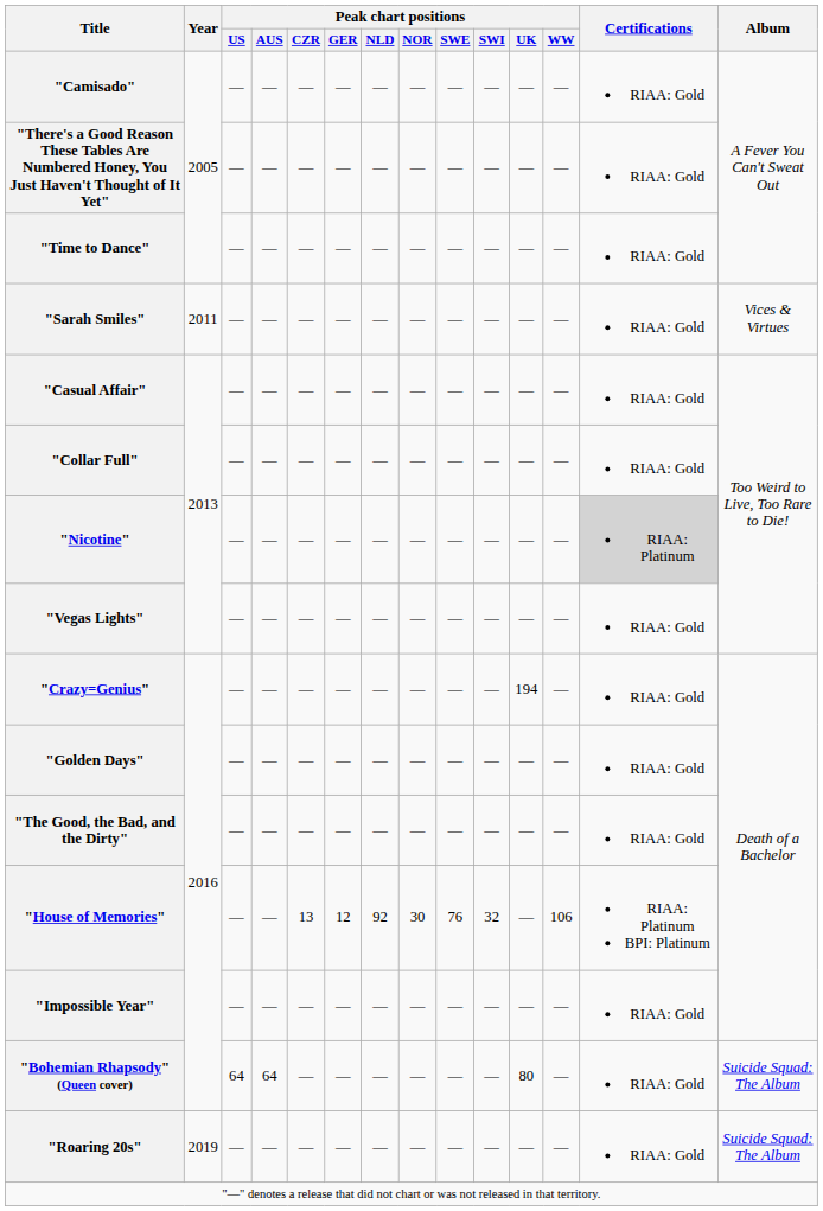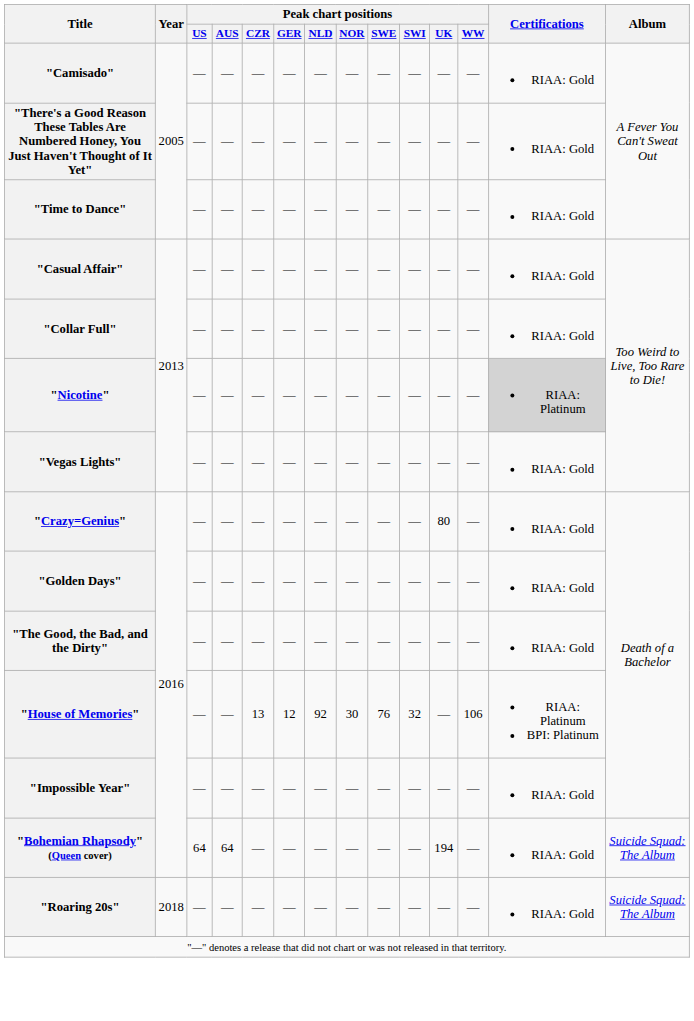 <table class="wikitable plainrowheaders" style="text-align:center;">
 <tr>
 <th scope="col" rowspan="2" style="width:18em;">Title</th>
 <th scope="col" rowspan="2" style="width:1em;">Year</th>
 <th scope="col" colspan="10">Peak chart positions</th>
 <th scope="col" rowspan="2" style="width:13em;"><a href='#'>Certifications</a></th>
 <th scope="col" rowspan="2" style="width:10em;">Album</th>
 </tr>
 <tr>
 <th scope="col" style="width:2.5em;font-size:90%;"><a href='#'>US</a><br></th>
 <th scope="col" style="width:2.5em;font-size:90%;"><a href='#'>AUS</a><br></th>
 <th scope="col" style="width:2.5em;font-size:90%;"><a href='#'>CZR</a><br></th>
 <th scope="col" style="width:2.5em;font-size:90%;"><a href='#'>GER</a><br></th>
 <th scope="col" style="width:2.5em;font-size:90%;"><a href='#'>NLD</a><br></th>
 <th scope="col" style="width:2.5em;font-size:90%;"><a href='#'>NOR</a><br></th>
 <th scope="col" style="width:2.5em;font-size:90%;"><a href='#'>SWE</a><br></th>
 <th scope="col" style="width:2.5em;font-size:90%;"><a href='#'>SWI</a><br></th>
 <th scope="col" style="width:2.5em;font-size:90%;"><a href='#'>UK</a><br></th>
 <th scope="col" style="width:2.5em;font-size:90%;"><a href='#'>WW</a><br></th>
 </tr>
 <tr>
 <th scope="row">"Camisado"</th>
 <td rowspan="3">2005</td>
 <td>—</td>
 <td>—</td>
 <td>—</td>
 <td>—</td>
 <td>—</td>
 <td>—</td>
 <td>—</td>
 <td>—</td>
 <td>—</td>
 <td>—</td>
 <td><br><ul><li>RIAA: Gold</li></ul></td>
 <td rowspan="3"><em>A Fever You Can't Sweat Out</em></td>
 </tr>
 <tr>
 <th scope="row">"There's a Good Reason These Tables Are Numbered Honey, You Just Haven't Thought of It Yet"</th>
 <td>—</td>
 <td>—</td>
 <td>—</td>
 <td>—</td>
 <td>—</td>
 <td>—</td>
 <td>—</td>
 <td>—</td>
 <td>—</td>
 <td>—</td>
 <td><br><ul><li>RIAA: Gold</li></ul></td>
 </tr>
 <tr>
 <th scope="row">"Time to Dance"</th>
 <td>—</td>
 <td>—</td>
 <td>—</td>
 <td>—</td>
 <td>—</td>
 <td>—</td>
 <td>—</td>
 <td>—</td>
 <td>—</td>
 <td>—</td>
 <td><br><ul><li>RIAA: Gold</li></ul></td>
-</tr>
-<tr>
-<th scope="row">"Sarah Smiles"</th>
-<td>2011</td>
-<td>—</td>
-<td>—</td>
-<td>—</td>
-<td>—</td>
-<td>—</td>
-<td>—</td>
-<td>—</td>
-<td>—</td>
-<td>—</td>
-<td>—</td>
-<td><br><ul><li>RIAA: Gold</li></ul></td>
-<td><em>Vices & Virtues</em></td>
 </tr>
 <tr>
 <th scope="row">"Casual Affair"</th>
 <td rowspan="4">2013</td>
 <td>—</td>
 <td>—</td>
 <td>—</td>
 <td>—</td>
 <td>—</td>
 <td>—</td>
 <td>—</td>
 <td>—</td>
 <td>—</td>
 <td>—</td>
 <td><br><ul><li>RIAA: Gold</li></ul></td>
 <td rowspan="4"><em>Too Weird to Live, Too Rare to Die!</em></td>
 </tr>
 <tr>
 <th scope="row">"Collar Full"</th>
 <td>—</td>
 <td>—</td>
 <td>—</td>
 <td>—</td>
 <td>—</td>
 <td>—</td>
 <td>—</td>
 <td>—</td>
 <td>—</td>
 <td>—</td>
 <td><br><ul><li>RIAA: Gold</li></ul></td>
 </tr>
 <tr>
 <th scope="row">"<a href='#'>Nicotine</a>"</th>
 <td>—</td>
 <td>—</td>
 <td>—</td>
 <td>—</td>
 <td>—</td>
 <td>—</td>
 <td>—</td>
 <td>—</td>
 <td>—</td>
 <td>—</td>
 <td style="background: lightgrey;"><br><ul><li>RIAA: Platinum</li></ul></td>
 </tr>
 <tr>
 <th scope="row">"Vegas Lights"</th>
 <td>—</td>
 <td>—</td>
 <td>—</td>
 <td>—</td>
 <td>—</td>
 <td>—</td>
 <td>—</td>
 <td>—</td>
 <td>—</td>
 <td>—</td>
 <td><br><ul><li>RIAA: Gold</li></ul></td>
 </tr>
 <tr>
 <th scope="row">"<a href='#'>Crazy=Genius</a>"</th>
 <td rowspan="6">2016</td>
 <td>—</td>
 <td>—</td>
 <td>—</td>
 <td>—</td>
 <td>—</td>
 <td>—</td>
 <td>—</td>
 <td>—</td>
-<td>194</td>
+<td>80</td>
 <td>—</td>
 <td><br><ul><li>RIAA: Gold</li></ul></td>
 <td rowspan="5"><em>Death of a Bachelor</em></td>
 </tr>
 <tr>
 <th scope="row">"Golden Days"</th>
 <td>—</td>
 <td>—</td>
 <td>—</td>
 <td>—</td>
 <td>—</td>
 <td>—</td>
 <td>—</td>
 <td>—</td>
 <td>—</td>
 <td>—</td>
 <td><br><ul><li>RIAA: Gold</li></ul></td>
 </tr>
 <tr>
 <th scope="row">"The Good, the Bad, and the Dirty"</th>
 <td>—</td>
 <td>—</td>
 <td>—</td>
 <td>—</td>
 <td>—</td>
 <td>—</td>
 <td>—</td>
 <td>—</td>
 <td>—</td>
 <td>—</td>
 <td><br><ul><li>RIAA: Gold</li></ul></td>
 </tr>
 <tr>
 <th scope="row">"<a href='#'>House of Memories</a>"</th>
 <td>—</td>
 <td>—</td>
 <td>13</td>
 <td>12</td>
 <td>92</td>
 <td>30</td>
 <td>76</td>
 <td>32</td>
 <td>—</td>
 <td>106</td>
 <td><br><ul><li>RIAA: Platinum</li><li>BPI: Platinum</li></ul></td>
 </tr>
 <tr>
 <th scope="row">"Impossible Year"</th>
 <td>—</td>
 <td>—</td>
 <td>—</td>
 <td>—</td>
 <td>—</td>
 <td>—</td>
 <td>—</td>
 <td>—</td>
 <td>—</td>
 <td>—</td>
 <td><br><ul><li>RIAA: Gold</li></ul></td>
 </tr>
 <tr>
 <th scope="row">"<a href='#'>Bohemian Rhapsody</a>" <small>(<a href='#'>Queen</a> cover)</small></th>
 <td>64</td>
 <td>64</td>
 <td>—</td>
 <td>—</td>
 <td>—</td>
 <td>—</td>
 <td>—</td>
 <td>—</td>
-<td>80</td>
+<td>194</td>
 <td>—</td>
 <td><br><ul><li>RIAA: Gold</li></ul></td>
 <td><em><a href='#'>Suicide Squad: The Album</a></em></td>
 </tr>
 <tr>
 <th scope="row">"Roaring 20s"</th>
-<td>2019</td>
+<td>2018</td>
 <td>—</td>
 <td>—</td>
 <td>—</td>
 <td>—</td>
 <td>—</td>
 <td>—</td>
 <td>—</td>
 <td>—</td>
 <td>—</td>
 <td>—</td>
 <td><br><ul><li>RIAA: Gold</li></ul></td>
 <td><em><a href='#'>Suicide Squad: The Album</a></em></td>
 </tr>
 <tr>
 <td colspan="14"><small>"—" denotes a release that did not chart or was not released in that territory.</small></td>
 </tr>
 </table>
